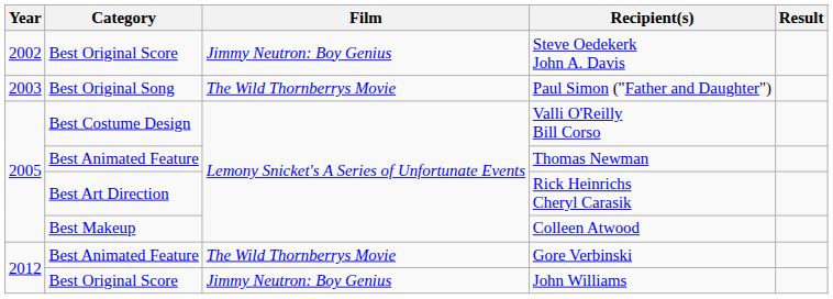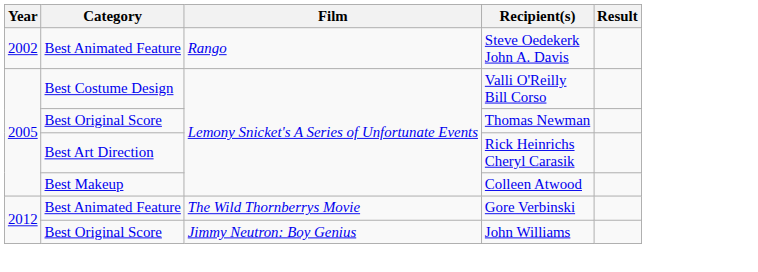 <table class="wikitable sortable ">
 <tr>
 <th>Year</th>
 <th>Category</th>
 <th>Film</th>
 <th>Recipient(s)</th>
 <th>Result</th>
 </tr>
 <tr>
 <td><a href='#'>2002</a></td>
-<td><a href='#'>Best Original Score</a></td>
-<td><em><a href='#'>Jimmy Neutron: Boy Genius</a></em></td>
+<td><a href='#'>Best Animated Feature</a></td>
+<td><em><a href='#'>Rango</a></em></td>
 <td><a href='#'>Steve Oedekerk</a><br><a href='#'>John A. Davis</a></td>
-<td></td>
-</tr>
-<tr>
-<td><a href='#'>2003</a></td>
-<td><a href='#'>Best Original Song</a></td>
-<td><em><a href='#'>The Wild Thornberrys Movie</a></em></td>
-<td><a href='#'>Paul Simon</a> ("<a href='#'>Father and Daughter</a>")</td>
 <td></td>
 </tr>
 <tr>
 <td rowspan=4><a href='#'>2005</a></td>
 <td><a href='#'>Best Costume Design</a></td>
 <td rowspan=4><em><a href='#'>Lemony Snicket's A Series of Unfortunate Events</a></em></td>
 <td><a href='#'>Valli O'Reilly</a><br><a href='#'>Bill Corso</a></td>
 <td></td>
 </tr>
 <tr>
-<td><a href='#'>Best Animated Feature</a></td>
+<td><a href='#'>Best Original Score</a></td>
 <td><a href='#'>Thomas Newman</a></td>
 <td></td>
 </tr>
 <tr>
 <td><a href='#'>Best Art Direction</a></td>
 <td><a href='#'>Rick Heinrichs</a><br><a href='#'>Cheryl Carasik</a></td>
 <td></td>
 </tr>
 <tr>
 <td><a href='#'>Best Makeup</a></td>
 <td><a href='#'>Colleen Atwood</a></td>
 <td></td>
 </tr>
 <tr>
 <td rowspan=2><a href='#'>2012</a></td>
 <td><a href='#'>Best Animated Feature</a></td>
 <td><em><a href='#'>The Wild Thornberrys Movie</a></em></td>
 <td><a href='#'>Gore Verbinski</a></td>
 <td></td>
 </tr>
 <tr>
 <td><a href='#'>Best Original Score</a></td>
 <td><em><a href='#'>Jimmy Neutron: Boy Genius</a></em></td>
 <td><a href='#'>John Williams</a></td>
 <td></td>
 </tr>
 </table>
